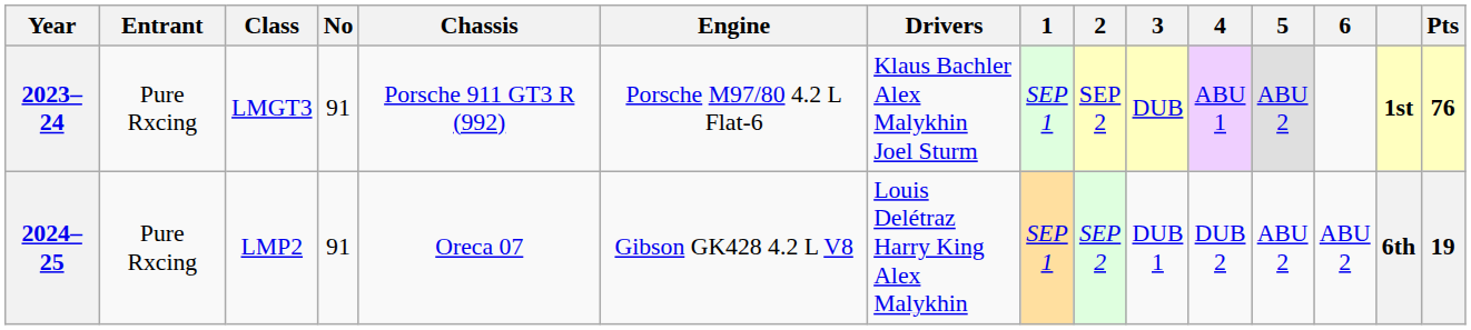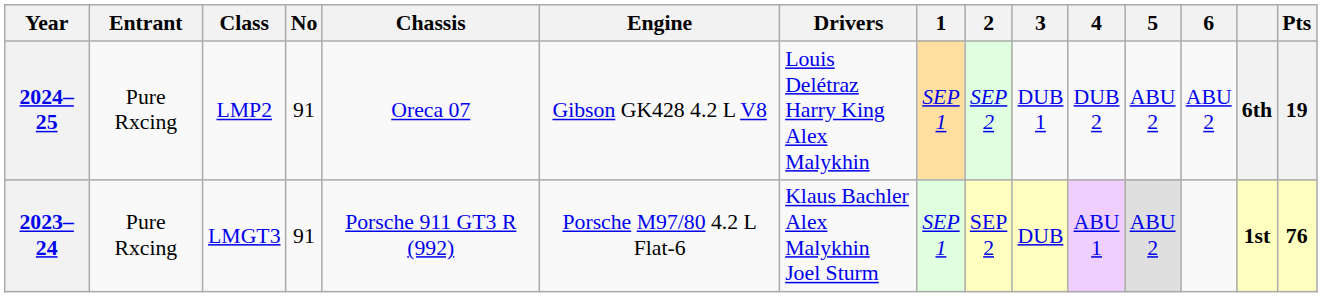 <table class="wikitable" style="font-size: 90%; text-align:center">
 <tr>
 <th>Year</th>
 <th>Entrant</th>
 <th>Class</th>
 <th>No</th>
 <th>Chassis</th>
 <th>Engine</th>
 <th>Drivers</th>
 <th>1</th>
 <th>2</th>
 <th>3</th>
 <th>4</th>
 <th>5</th>
 <th>6</th>
 <th></th>
 <th>Pts</th>
 </tr>
 <tr>
+<th><a href='#'>2024–25</a></th>
+<td> Pure Rxcing</td>
+<td><a href='#'>LMP2</a></td>
+<td>91</td>
+<td><a href='#'>Oreca 07</a></td>
+<td><a href='#'>Gibson</a> GK428 4.2 L <a href='#'>V8</a></td>
+<td align="left"> <a href='#'>Louis Delétraz</a><br> <a href='#'>Harry King</a><br> <a href='#'>Alex Malykhin</a></td>
+<td style="background:#FFDF9F;"><em><a href='#'>SEP<br>1</a></em><br></td>
+<td style="background:#DFFFDF;"><em><a href='#'>SEP<br>2</a></em><br></td>
+<td style="background:#;"><a href='#'>DUB<br>1</a><br></td>
+<td style="background:#;"><a href='#'>DUB<br>2</a><br></td>
+<td style="background:#;"><a href='#'>ABU<br>2</a><br></td>
+<td style="background:#;"><a href='#'>ABU<br>2</a><br></td>
+<th style="background:#;">6th</th>
+<th style="background:#;">19</th>
+</tr>
+<tr>
 <th><a href='#'>2023–24</a></th>
 <td> Pure Rxcing</td>
 <td><a href='#'>LMGT3</a></td>
 <td>91</td>
 <td><a href='#'>Porsche 911 GT3 R (992)</a></td>
 <td><a href='#'>Porsche</a> <a href='#'>M97/80</a> 4.2 L Flat-6</td>
 <td align="left"> <a href='#'>Klaus Bachler</a><br> <a href='#'>Alex Malykhin</a><br> <a href='#'>Joel Sturm</a></td>
 <td style="background:#DFFFDF;"><em><a href='#'>SEP<br>1</a></em><br></td>
 <td style="background:#FFFFBF;"><a href='#'>SEP<br>2</a><br></td>
 <td style="background:#FFFFBF;"><a href='#'>DUB</a><br></td>
 <td style="background:#EFCFFF;"><a href='#'>ABU<br>1</a><br></td>
 <td style="background:#DFDFDF;"><a href='#'>ABU<br>2</a><br></td>
 <td></td>
 <th style="background:#FFFFBF;">1st</th>
 <th style="background:#FFFFBF;">76</th>
 </tr>
-<tr>
-<th><a href='#'>2024–25</a></th>
-<td> Pure Rxcing</td>
-<td><a href='#'>LMP2</a></td>
-<td>91</td>
-<td><a href='#'>Oreca 07</a></td>
-<td><a href='#'>Gibson</a> GK428 4.2 L <a href='#'>V8</a></td>
-<td align="left"> <a href='#'>Louis Delétraz</a><br> <a href='#'>Harry King</a><br> <a href='#'>Alex Malykhin</a></td>
-<td style="background:#FFDF9F;"><em><a href='#'>SEP<br>1</a></em><br></td>
-<td style="background:#DFFFDF;"><em><a href='#'>SEP<br>2</a></em><br></td>
-<td style="background:#;"><a href='#'>DUB<br>1</a><br></td>
-<td style="background:#;"><a href='#'>DUB<br>2</a><br></td>
-<td style="background:#;"><a href='#'>ABU<br>2</a><br></td>
-<td style="background:#;"><a href='#'>ABU<br>2</a><br></td>
-<th style="background:#;">6th</th>
-<th style="background:#;">19</th>
-</tr>
 </table>
